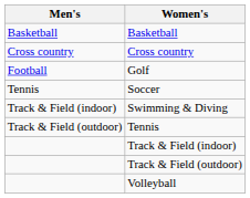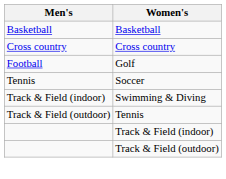 <table class="wikitable">
 <tr>
 <th>Men's</th>
 <th>Women's</th>
 </tr>
 <tr>
 <td><a href='#'>Basketball</a></td>
 <td><a href='#'>Basketball</a></td>
 </tr>
 <tr>
 <td><a href='#'>Cross country</a></td>
 <td><a href='#'>Cross country</a></td>
 </tr>
 <tr>
 <td><a href='#'>Football</a></td>
 <td>Golf</td>
 </tr>
 <tr>
 <td>Tennis</td>
 <td>Soccer</td>
 </tr>
 <tr>
 <td>Track & Field (indoor)</td>
 <td>Swimming & Diving</td>
 </tr>
 <tr>
 <td>Track & Field (outdoor)</td>
 <td>Tennis</td>
 </tr>
 <tr>
 <td></td>
 <td>Track & Field (indoor)</td>
 </tr>
 <tr>
 <td></td>
 <td>Track & Field (outdoor)</td>
 </tr>
-<tr>
-<td></td>
-<td>Volleyball</td>
-</tr>
 </table>
